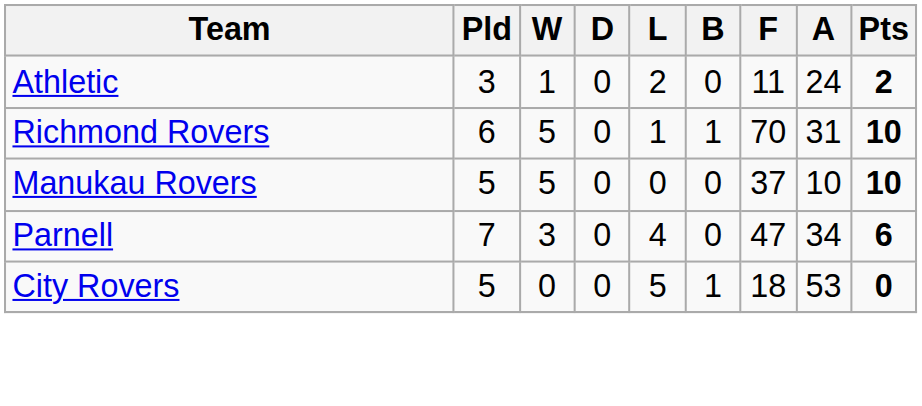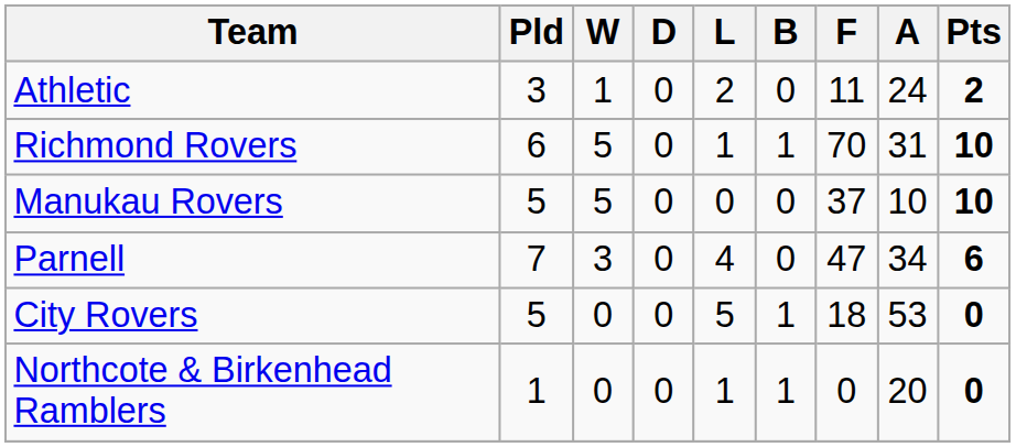 <table class="wikitable" style="text-align:center;">
 <tr>
 <th width=215>Team</th>
 <th width=20 abbr="Played">Pld</th>
 <th width=20 abbr="Won">W</th>
 <th width=20 abbr="Drawn">D</th>
 <th width=20 abbr="Lost">L</th>
 <th width=20 abbr="Bye">B</th>
 <th width=20 abbr="For">F</th>
 <th width=20 abbr="Against">A</th>
 <th width=20 abbr="Points">Pts</th>
 </tr>
 <tr>
 <td style="text-align:left;"><a href='#'>Athletic</a></td>
 <td>3</td>
 <td>1</td>
 <td>0</td>
 <td>2</td>
 <td>0</td>
 <td>11</td>
 <td>24</td>
 <td><strong>2</strong></td>
 </tr>
 <tr>
 <td style="text-align:left;"><a href='#'>Richmond Rovers</a></td>
 <td>6</td>
 <td>5</td>
 <td>0</td>
 <td>1</td>
 <td>1</td>
 <td>70</td>
 <td>31</td>
 <td><strong>10</strong></td>
 </tr>
 <tr>
 <td style="text-align:left;"><a href='#'>Manukau Rovers</a></td>
 <td>5</td>
 <td>5</td>
 <td>0</td>
 <td>0</td>
 <td>0</td>
 <td>37</td>
 <td>10</td>
 <td><strong>10</strong></td>
 </tr>
 <tr>
 <td style="text-align:left;"><a href='#'>Parnell</a></td>
 <td>7</td>
 <td>3</td>
 <td>0</td>
 <td>4</td>
 <td>0</td>
 <td>47</td>
 <td>34</td>
 <td><strong>6</strong></td>
 </tr>
 <tr>
 <td style="text-align:left;"><a href='#'>City Rovers</a></td>
 <td>5</td>
 <td>0</td>
 <td>0</td>
 <td>5</td>
 <td>1</td>
 <td>18</td>
 <td>53</td>
 <td><strong>0</strong></td>
 </tr>
 <tr>
+<td style="text-align:left;"><a href='#'>Northcote & Birkenhead Ramblers</a></td>
+<td>1</td>
+<td>0</td>
+<td>0</td>
+<td>1</td>
+<td>1</td>
+<td>0</td>
+<td>20</td>
+<td><strong>0</strong></td>
+</tr>
+<tr>
 </tr>
 </table>
